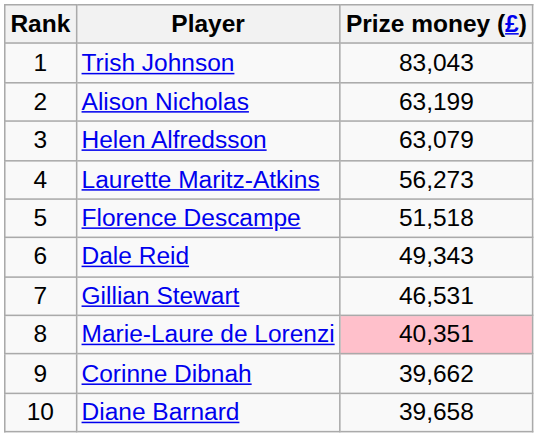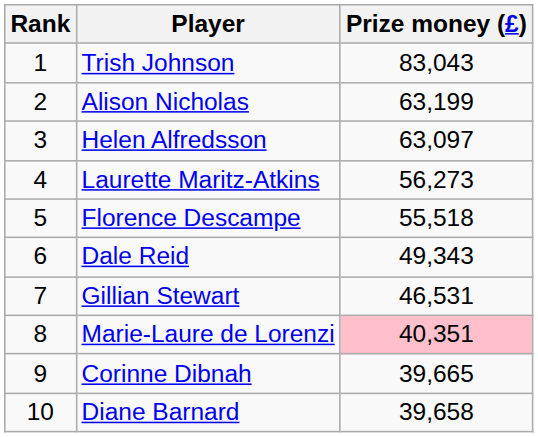 <table class="wikitable">
 <tr>
 <th>Rank</th>
 <th>Player</th>
 <th>Prize money (<a href='#'>£</a>)</th>
 </tr>
 <tr>
 <td align=center>1</td>
 <td> <a href='#'>Trish Johnson</a></td>
 <td align=center>83,043</td>
 </tr>
 <tr>
 <td align=center>2</td>
 <td> <a href='#'>Alison Nicholas</a></td>
 <td align=center>63,199</td>
 </tr>
 <tr>
 <td align=center>3</td>
 <td> <a href='#'>Helen Alfredsson</a></td>
-<td align=center>63,079</td>
+<td align=center>63,097</td>
 </tr>
 <tr>
 <td align=center>4</td>
 <td> <a href='#'>Laurette Maritz-Atkins</a></td>
 <td align=center>56,273</td>
 </tr>
 <tr>
 <td align=center>5</td>
 <td> <a href='#'>Florence Descampe</a></td>
-<td align=center>51,518</td>
+<td align=center>55,518</td>
 </tr>
 <tr>
 <td align=center>6</td>
 <td> <a href='#'>Dale Reid</a></td>
 <td align=center>49,343</td>
 </tr>
 <tr>
 <td align=center>7</td>
 <td> <a href='#'>Gillian Stewart</a></td>
 <td align=center>46,531</td>
 </tr>
 <tr>
 <td align=center>8</td>
 <td> <a href='#'>Marie-Laure de Lorenzi</a></td>
 <td align=center style="background: pink;">40,351</td>
 </tr>
 <tr>
 <td align=center>9</td>
 <td> <a href='#'>Corinne Dibnah</a></td>
-<td align=center>39,662</td>
+<td align=center>39,665</td>
 </tr>
 <tr>
 <td align=center>10</td>
 <td> <a href='#'>Diane Barnard</a></td>
 <td align=center>39,658</td>
 </tr>
 </table>
